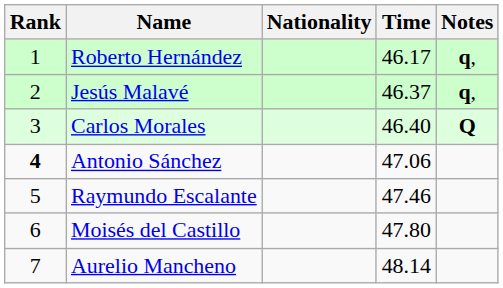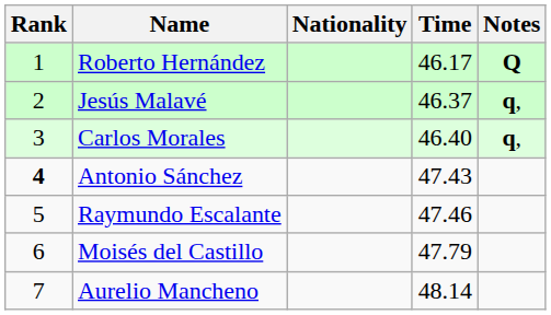 <table class="wikitable sortable" style="text-align:center">
 <tr>
 <th>Rank</th>
 <th>Name</th>
 <th>Nationality</th>
 <th>Time</th>
 <th>Notes</th>
 </tr>
 <tr bgcolor=ccffcc>
 <td align=center>1</td>
 <td align=left><a href='#'>Roberto Hernández</a></td>
 <td align=left></td>
 <td>46.17</td>
-<td><strong>q</strong>, </td>
+<td><strong>Q</strong></td>
 </tr>
 <tr bgcolor=ccffcc>
 <td align=center>2</td>
 <td align=left><a href='#'>Jesús Malavé</a></td>
 <td align=left></td>
 <td>46.37</td>
 <td><strong>q</strong>, </td>
 </tr>
 <tr bgcolor=ddffdd>
 <td align=center>3</td>
 <td align=left><a href='#'>Carlos Morales</a></td>
 <td align=left></td>
 <td>46.40</td>
-<td><strong>Q</strong></td>
+<td><strong>q</strong>, </td>
 </tr>
 <tr>
 <td align=center><strong>4</strong></td>
 <td align=left><a href='#'>Antonio Sánchez</a></td>
 <td align=left></td>
-<td>47.06</td>
+<td>47.43</td>
 <td></td>
 </tr>
 <tr>
 <td align=center>5</td>
 <td align=left><a href='#'>Raymundo Escalante</a></td>
 <td align=left></td>
 <td>47.46</td>
 <td></td>
 </tr>
 <tr>
 <td align=center>6</td>
 <td align=left><a href='#'>Moisés del Castillo</a></td>
 <td align=left></td>
-<td>47.80</td>
+<td>47.79</td>
 <td></td>
 </tr>
 <tr>
 <td align=center>7</td>
 <td align=left><a href='#'>Aurelio Mancheno</a></td>
 <td align=left></td>
 <td>48.14</td>
 <td></td>
 </tr>
 </table>
